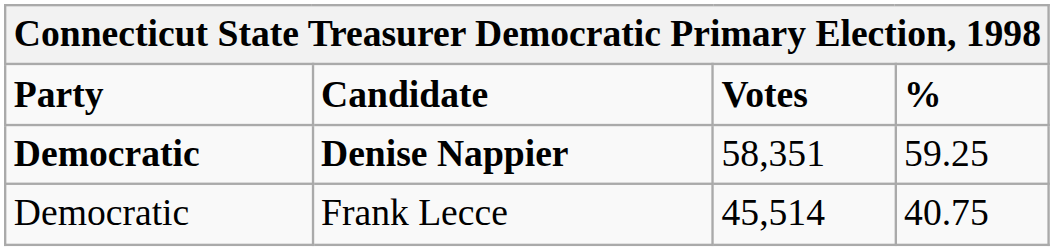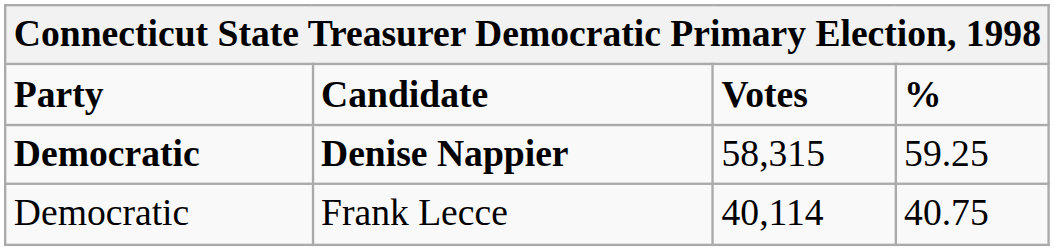 <table class="wikitable">
 <tr>
 <th colspan="4">Connecticut State Treasurer Democratic Primary Election, 1998</th>
 </tr>
 <tr>
 <td><strong>Party</strong></td>
 <td><strong>Candidate</strong></td>
 <td><strong>Votes</strong></td>
 <td><strong>%</strong></td>
 </tr>
 <tr>
 <td><strong>Democratic</strong></td>
 <td><strong>Denise Nappier</strong></td>
-<td>58,351</td>
+<td>58,315</td>
 <td>59.25</td>
 </tr>
 <tr>
 <td>Democratic</td>
 <td>Frank Lecce</td>
-<td>45,514</td>
+<td>40,114</td>
 <td>40.75</td>
 </tr>
 </table>
